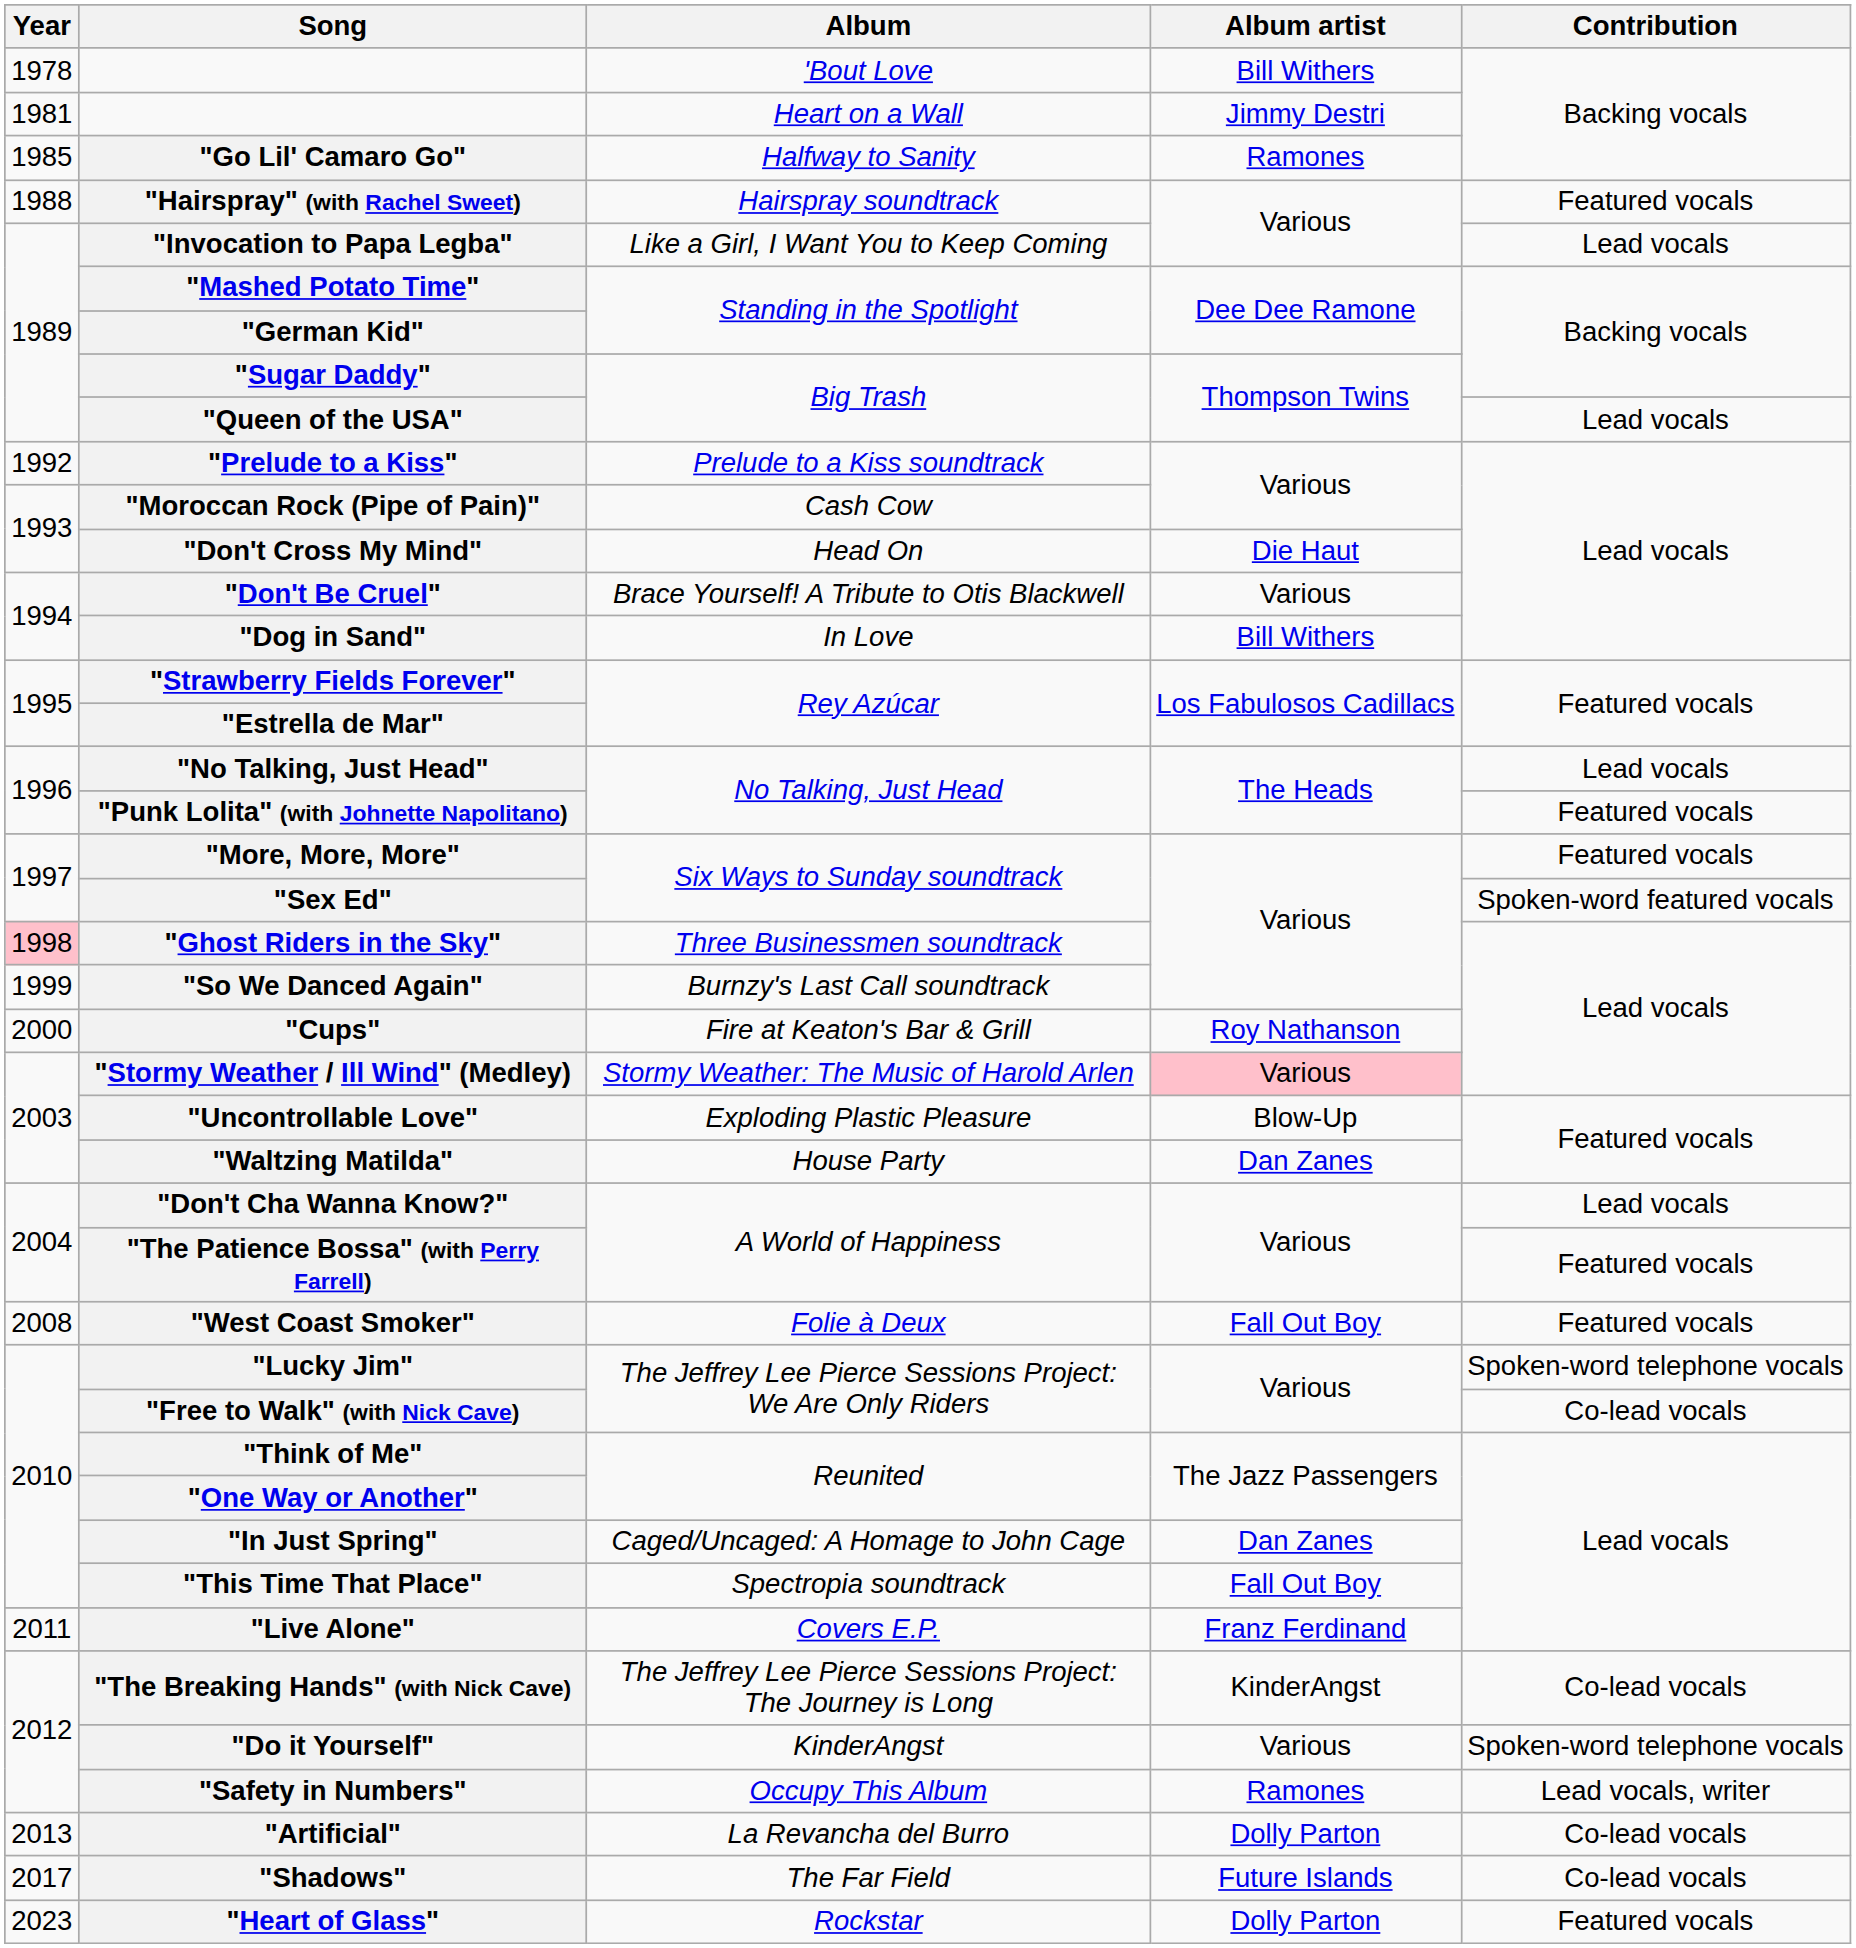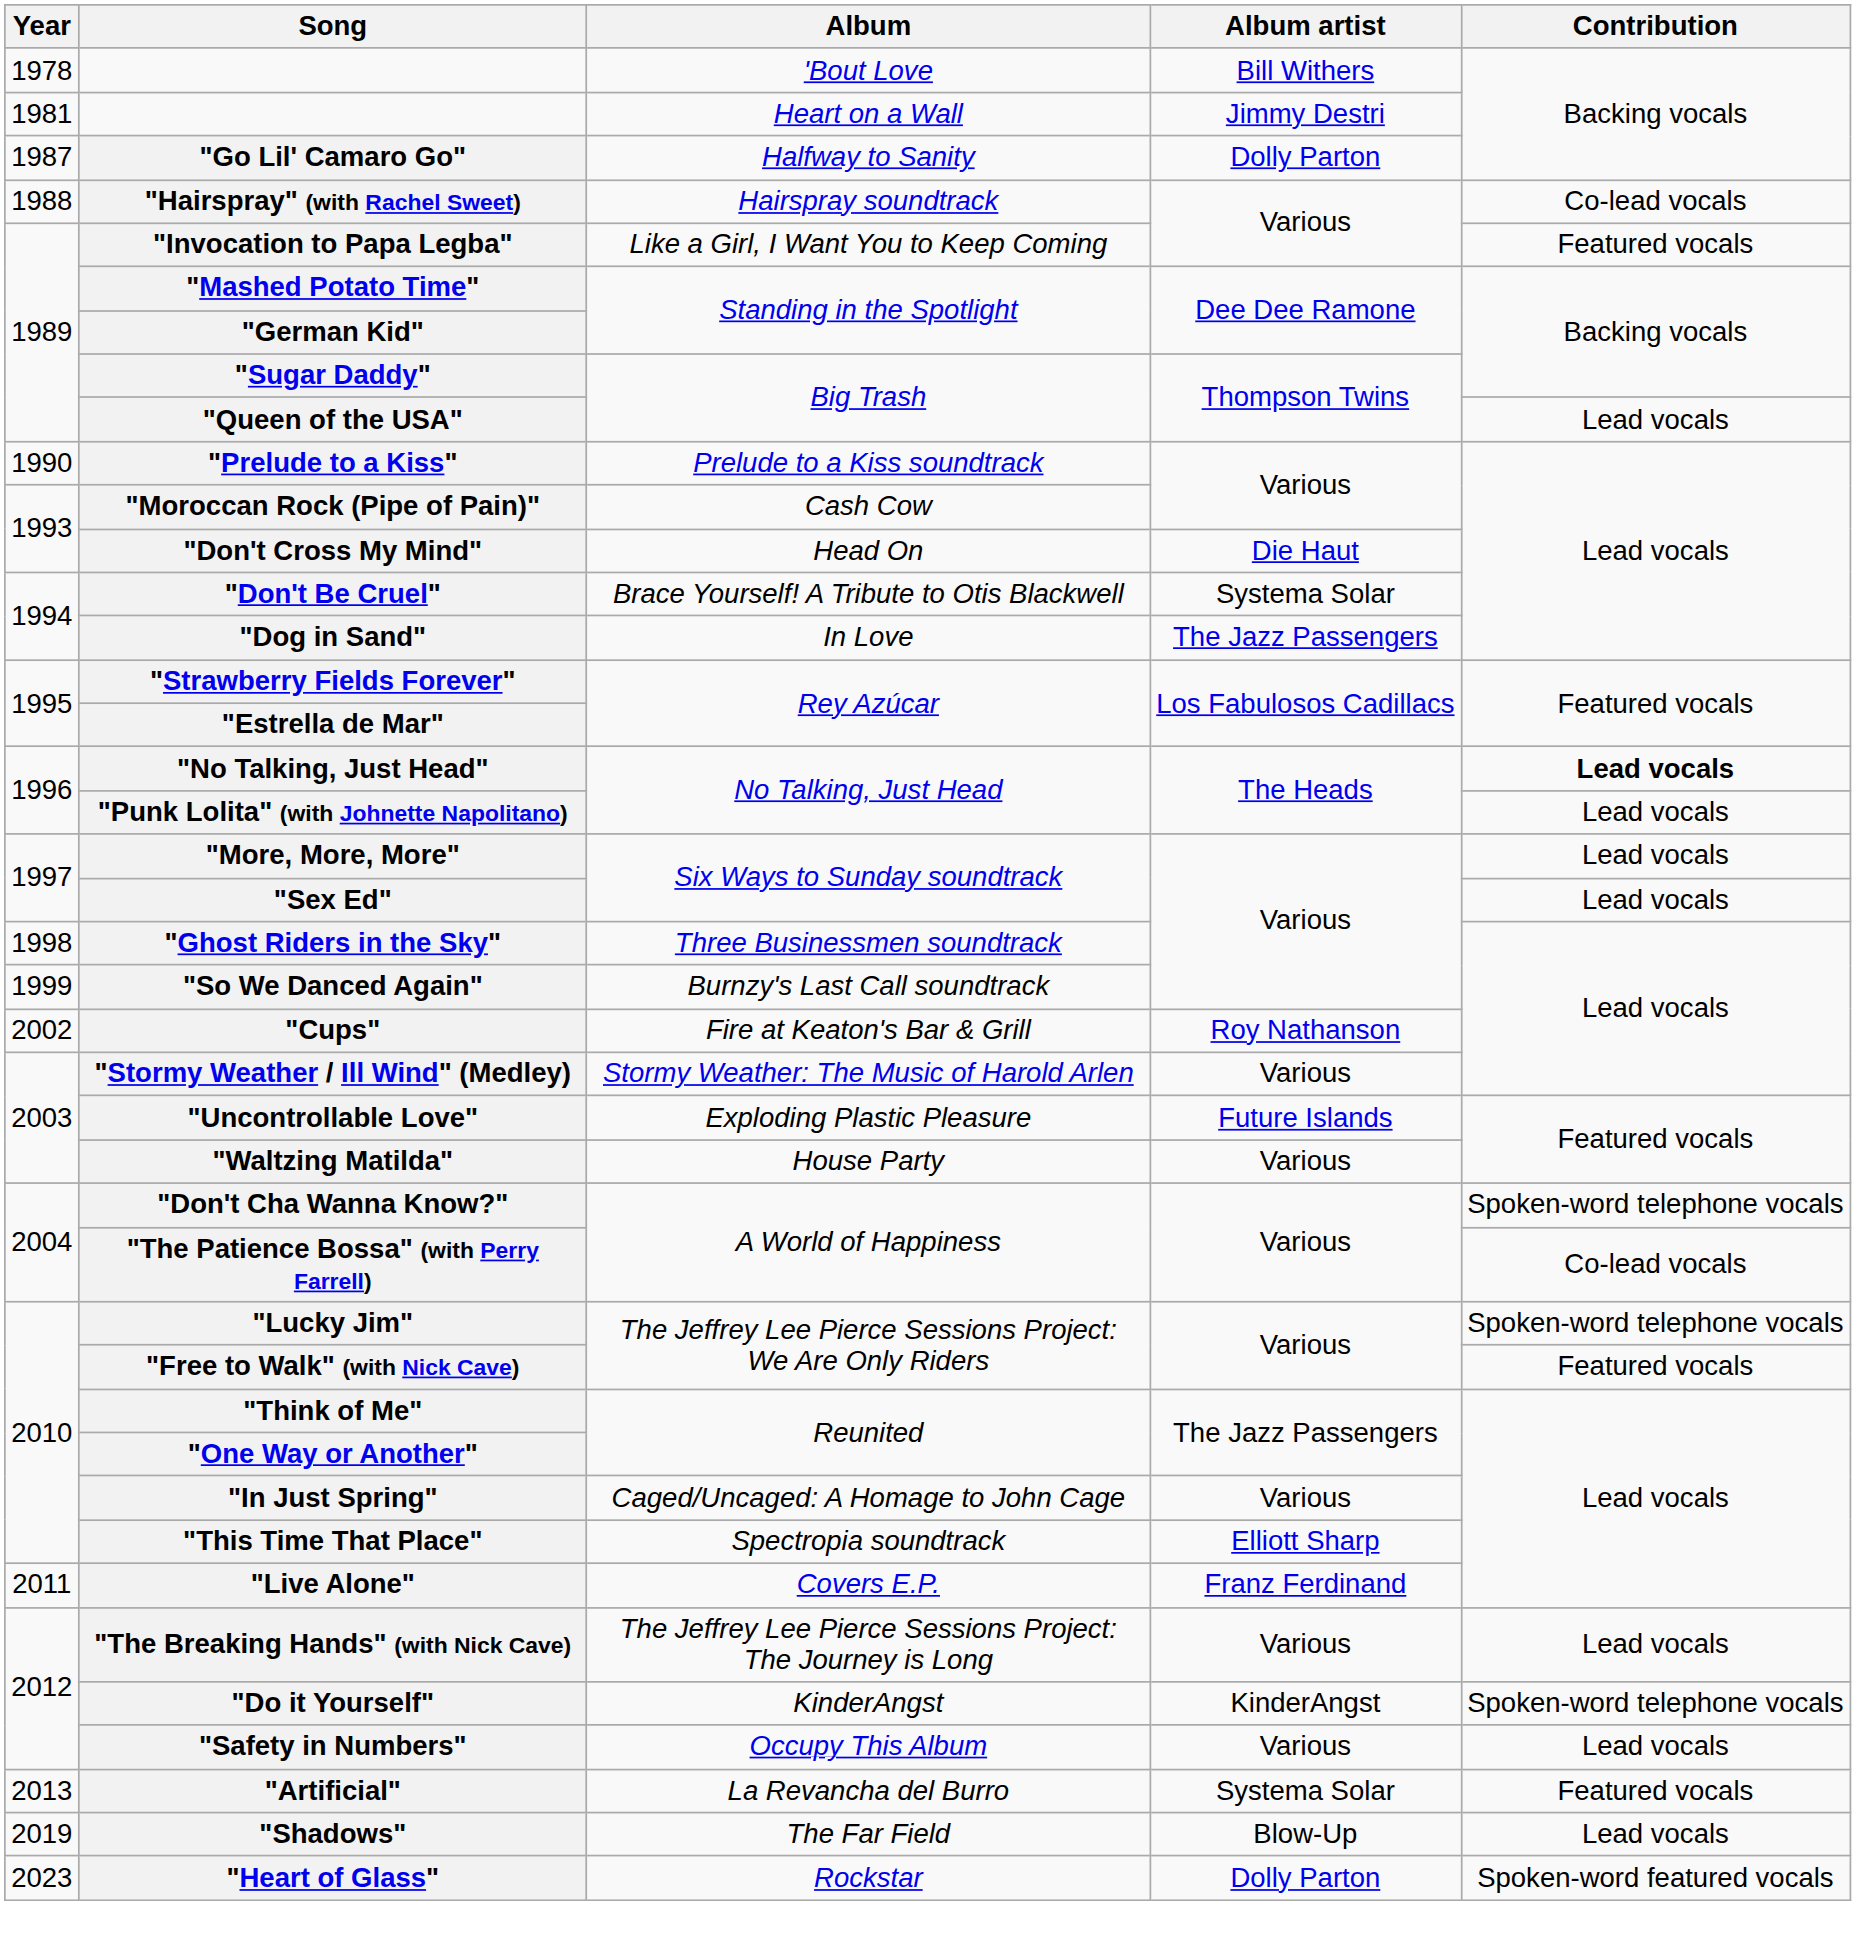 <table class="wikitable plainrowheaders" style="text-align:center;">
 <tr>
 <th>Year</th>
 <th style="width:18em;">Song</th>
 <th style="width:20em;">Album</th>
 <th>Album artist</th>
 <th>Contribution</th>
 </tr>
 <tr>
 <td>1978</td>
 <td></td>
 <td><em><a href='#'>'Bout Love</a></em></td>
 <td><a href='#'>Bill Withers</a></td>
 <td rowspan="3">Backing vocals</td>
 </tr>
 <tr>
 <td>1981</td>
 <td></td>
 <td><em><a href='#'>Heart on a Wall</a></em></td>
 <td><a href='#'>Jimmy Destri</a></td>
 </tr>
 <tr>
-<td>1985</td>
+<td>1987</td>
 <th scope="row">"Go Lil' Camaro Go"</th>
 <td><em><a href='#'>Halfway to Sanity</a></em></td>
-<td><a href='#'>Ramones</a></td>
+<td><a href='#'>Dolly Parton</a></td>
 </tr>
 <tr>
 <td>1988</td>
 <th scope="row">"Hairspray" <small>(with <a href='#'>Rachel Sweet</a>)</small></th>
 <td><em><a href='#'>Hairspray soundtrack</a></em></td>
 <td rowspan="2">Various</td>
-<td>Featured vocals</td>
+<td>Co-lead vocals</td>
 </tr>
 <tr>
 <td rowspan="5">1989</td>
 <th scope="row">"Invocation to Papa Legba"</th>
 <td><em>Like a Girl, I Want You to Keep Coming</em></td>
-<td>Lead vocals</td>
+<td>Featured vocals</td>
 </tr>
 <tr>
 <th scope="row">"<a href='#'>Mashed Potato Time</a>"</th>
 <td rowspan="2"><em><a href='#'>Standing in the Spotlight</a></em></td>
 <td rowspan="2"><a href='#'>Dee Dee Ramone</a></td>
 <td rowspan="3">Backing vocals</td>
 </tr>
 <tr>
 <th scope="row">"German Kid"</th>
 </tr>
 <tr>
 <th scope="row">"<a href='#'>Sugar Daddy</a>"</th>
 <td rowspan="2"><em><a href='#'>Big Trash</a></em></td>
 <td rowspan="2"><a href='#'>Thompson Twins</a></td>
 </tr>
 <tr>
 <th scope="row">"Queen of the USA"</th>
 <td>Lead vocals</td>
 </tr>
 <tr>
-<td>1992</td>
+<td>1990</td>
 <th scope="row">"<a href='#'>Prelude to a Kiss</a>"</th>
 <td><em><a href='#'>Prelude to a Kiss soundtrack</a></em></td>
 <td rowspan="2">Various</td>
 <td rowspan="5">Lead vocals</td>
 </tr>
 <tr>
 <td rowspan="2">1993</td>
 <th scope="row">"Moroccan Rock (Pipe of Pain)"</th>
 <td><em>Cash Cow</em></td>
 </tr>
 <tr>
 <th scope="row">"Don't Cross My Mind"</th>
 <td><em>Head On</em></td>
 <td><a href='#'>Die Haut</a></td>
 </tr>
 <tr>
 <td rowspan="2">1994</td>
 <th scope="row">"<a href='#'>Don't Be Cruel</a>"</th>
 <td><em>Brace Yourself! A Tribute to Otis Blackwell</em></td>
-<td>Various</td>
+<td>Systema Solar</td>
 </tr>
 <tr>
 <th scope="row">"Dog in Sand"</th>
 <td><em>In Love</em></td>
-<td><a href='#'>Bill Withers</a></td>
+<td><a href='#'>The Jazz Passengers</a></td>
 </tr>
 <tr>
 <td rowspan="2">1995</td>
 <th scope="row">"<a href='#'>Strawberry Fields Forever</a>"</th>
 <td rowspan="2"><em><a href='#'>Rey Azúcar</a></em></td>
 <td rowspan="2"><a href='#'>Los Fabulosos Cadillacs</a></td>
 <td rowspan="2">Featured vocals</td>
 </tr>
 <tr>
 <th scope="row">"Estrella de Mar"</th>
 </tr>
 <tr>
 <td rowspan="2">1996</td>
 <th scope="row">"No Talking, Just Head"</th>
 <td rowspan="2"><em><a href='#'>No Talking, Just Head</a></em></td>
 <td rowspan="2"><a href='#'>The Heads</a></td>
-<td>Lead vocals</td>
+<td><strong>Lead vocals</strong></td>
 </tr>
 <tr>
 <th scope="row">"Punk Lolita" <small>(with <a href='#'>Johnette Napolitano</a>)</small></th>
-<td>Featured vocals</td>
+<td>Lead vocals</td>
 </tr>
 <tr>
 <td rowspan="2">1997</td>
 <th scope="row">"More, More, More"</th>
 <td rowspan="2"><em><a href='#'>Six Ways to Sunday soundtrack</a></em></td>
 <td rowspan="4">Various</td>
-<td>Featured vocals</td>
+<td>Lead vocals</td>
 </tr>
 <tr>
 <th scope="row">"Sex Ed"</th>
-<td>Spoken-word featured vocals</td>
+<td>Lead vocals</td>
 </tr>
 <tr>
-<td style="background: pink;">1998</td>
+<td>1998</td>
 <th scope="row">"<a href='#'>Ghost Riders in the Sky</a>"</th>
 <td><em><a href='#'>Three Businessmen soundtrack</a></em></td>
 <td rowspan="4">Lead vocals</td>
 </tr>
 <tr>
 <td>1999</td>
 <th scope="row">"So We Danced Again"</th>
 <td><em>Burnzy's Last Call soundtrack</em></td>
 </tr>
 <tr>
-<td>2000</td>
+<td>2002</td>
 <th scope="row">"Cups"</th>
 <td><em>Fire at Keaton's Bar & Grill</em></td>
 <td><a href='#'>Roy Nathanson</a></td>
 </tr>
 <tr>
 <td rowspan="3">2003</td>
 <th scope="row">"<a href='#'>Stormy Weather</a> / <a href='#'>Ill Wind</a>" (Medley)</th>
 <td><em><a href='#'>Stormy Weather: The Music of Harold Arlen</a></em></td>
-<td style="background: pink;">Various</td>
+<td>Various</td>
 </tr>
 <tr>
 <th scope="row">"Uncontrollable Love"</th>
 <td><em>Exploding Plastic Pleasure</em></td>
-<td>Blow-Up</td>
+<td><a href='#'>Future Islands</a></td>
 <td rowspan="2">Featured vocals</td>
 </tr>
 <tr>
 <th scope="row">"Waltzing Matilda"</th>
 <td><em>House Party</em></td>
-<td><a href='#'>Dan Zanes</a></td>
+<td>Various</td>
 </tr>
 <tr>
 <td rowspan="2">2004</td>
 <th scope="row">"Don't Cha Wanna Know?"</th>
 <td rowspan="2"><em>A World of Happiness</em></td>
 <td rowspan="2">Various</td>
-<td>Lead vocals</td>
+<td>Spoken-word telephone vocals</td>
 </tr>
 <tr>
 <th scope="row">"The Patience Bossa" <small>(with <a href='#'>Perry Farrell</a>)</small></th>
-<td>Featured vocals</td>
-</tr>
-<tr>
-<td>2008</td>
-<th scope="row">"West Coast Smoker"</th>
-<td><em><a href='#'>Folie à Deux</a></em></td>
-<td><a href='#'>Fall Out Boy</a></td>
-<td>Featured vocals</td>
+<td>Co-lead vocals</td>
 </tr>
 <tr>
 <td rowspan="6">2010</td>
 <th scope="row">"Lucky Jim"</th>
 <td rowspan="2"><em>The Jeffrey Lee Pierce Sessions Project:<br>We Are Only Riders</em></td>
 <td rowspan="2">Various</td>
 <td>Spoken-word telephone vocals</td>
 </tr>
 <tr>
 <th scope="row">"Free to Walk" <small>(with <a href='#'>Nick Cave</a>)</small></th>
-<td>Co-lead vocals</td>
+<td>Featured vocals</td>
 </tr>
 <tr>
 <th scope="row">"Think of Me"</th>
 <td rowspan="2"><em>Reunited</em></td>
 <td rowspan="2">The Jazz Passengers</td>
 <td rowspan="5">Lead vocals</td>
 </tr>
 <tr>
 <th scope="row">"<a href='#'>One Way or Another</a>"</th>
 </tr>
 <tr>
 <th scope="row">"In Just Spring"</th>
 <td><em>Caged/Uncaged: A Homage to John Cage</em></td>
-<td><a href='#'>Dan Zanes</a></td>
+<td>Various</td>
 </tr>
 <tr>
 <th scope="row">"This Time That Place"</th>
 <td><em>Spectropia soundtrack</em></td>
-<td><a href='#'>Fall Out Boy</a></td>
+<td><a href='#'>Elliott Sharp</a></td>
 </tr>
 <tr>
 <td>2011</td>
 <th scope="row">"Live Alone"</th>
 <td><em><a href='#'>Covers E.P.</a></em></td>
 <td><a href='#'>Franz Ferdinand</a></td>
 </tr>
 <tr>
 <td rowspan="3">2012</td>
 <th scope="row">"The Breaking Hands" <small>(with Nick Cave)</small></th>
 <td><em>The Jeffrey Lee Pierce Sessions Project: The Journey is Long</em></td>
-<td>KinderAngst</td>
-<td>Co-lead vocals</td>
+<td>Various</td>
+<td>Lead vocals</td>
 </tr>
 <tr>
 <th scope="row">"Do it Yourself"</th>
 <td><em>KinderAngst</em></td>
-<td>Various</td>
+<td>KinderAngst</td>
 <td>Spoken-word telephone vocals</td>
 </tr>
 <tr>
 <th scope="row">"Safety in Numbers"</th>
 <td><em><a href='#'>Occupy This Album</a></em></td>
-<td><a href='#'>Ramones</a></td>
-<td>Lead vocals, writer</td>
+<td>Various</td>
+<td>Lead vocals</td>
 </tr>
 <tr>
 <td>2013</td>
 <th scope="row">"Artificial" <small></small></th>
 <td><em>La Revancha del Burro</em></td>
-<td><a href='#'>Dolly Parton</a></td>
-<td>Co-lead vocals</td>
+<td>Systema Solar</td>
+<td>Featured vocals</td>
 </tr>
 <tr>
-<td>2017</td>
+<td>2019</td>
 <th scope="row">"Shadows" <small></small></th>
 <td><em>The Far Field</em></td>
-<td><a href='#'>Future Islands</a></td>
-<td>Co-lead vocals</td>
+<td>Blow-Up</td>
+<td>Lead vocals</td>
 </tr>
 <tr>
 <td>2023</td>
 <th scope="row">"<a href='#'>Heart of Glass</a>"</th>
 <td><em><a href='#'>Rockstar</a></em></td>
 <td><a href='#'>Dolly Parton</a></td>
-<td>Featured vocals</td>
+<td>Spoken-word featured vocals</td>
 </tr>
 </table>
